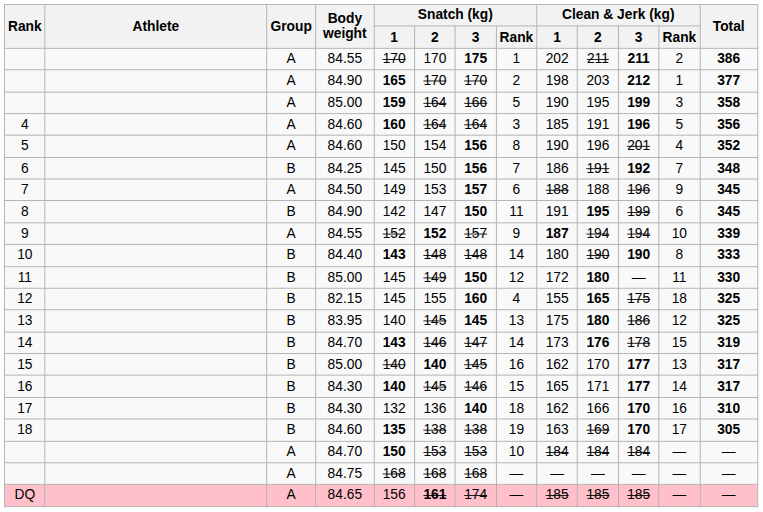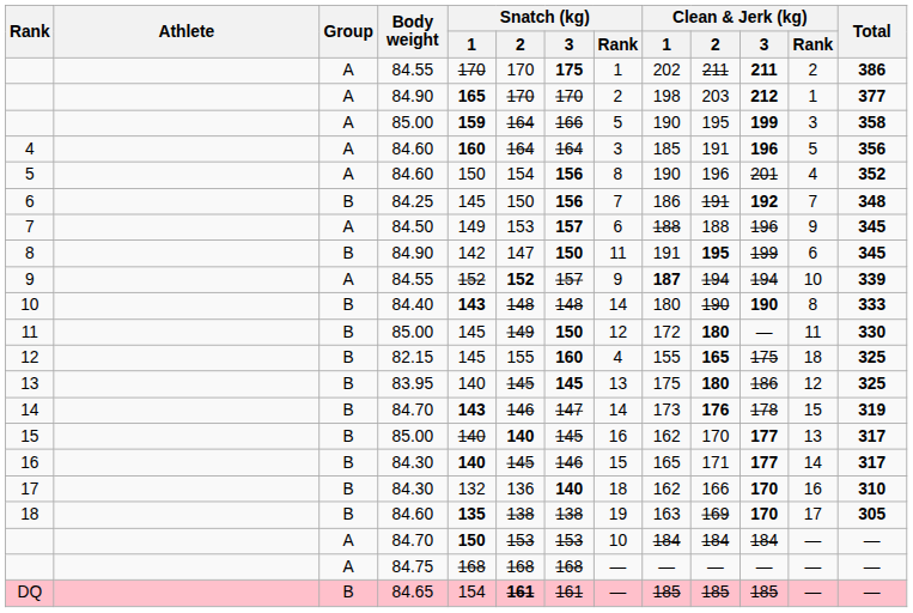 <table class = "wikitable" style="text-align:center;">
 <tr>
 <th rowspan=2 width=40>Rank</th>
 <th rowspan=2 width=250>Athlete</th>
 <th rowspan=2 width=50>Group</th>
 <th rowspan=2 width=60>Body weight</th>
 <th colspan=4>Snatch (kg)</th>
 <th colspan=4>Clean & Jerk (kg)</th>
 <th rowspan=2 width=60>Total</th>
 </tr>
 <tr>
 <th width=40>1</th>
 <th width=40>2</th>
 <th width=40>3</th>
 <th width=40>Rank</th>
 <th width=40>1</th>
 <th width=40>2</th>
 <th width=40>3</th>
 <th width=40>Rank</th>
 </tr>
 <tr>
 <td></td>
 <td align=left></td>
 <td>A</td>
 <td>84.55</td>
 <td><s>170</s></td>
 <td>170</td>
 <td><strong>175</strong></td>
 <td>1</td>
 <td>202</td>
 <td><s>211</s></td>
 <td><strong>211</strong></td>
 <td>2</td>
 <td><strong>386</strong></td>
 </tr>
 <tr>
 <td></td>
 <td align=left></td>
 <td>A</td>
 <td>84.90</td>
 <td><strong>165</strong></td>
 <td><s>170</s></td>
 <td><s>170</s></td>
 <td>2</td>
 <td>198</td>
 <td>203</td>
 <td><strong>212</strong></td>
 <td>1</td>
 <td><strong>377</strong></td>
 </tr>
 <tr>
 <td></td>
 <td align=left></td>
 <td>A</td>
 <td>85.00</td>
 <td><strong>159</strong></td>
 <td><s>164</s></td>
 <td><s>166</s></td>
 <td>5</td>
 <td>190</td>
 <td>195</td>
 <td><strong>199</strong></td>
 <td>3</td>
 <td><strong>358</strong></td>
 </tr>
 <tr>
 <td>4</td>
 <td align=left></td>
 <td>A</td>
 <td>84.60</td>
 <td><strong>160</strong></td>
 <td><s>164</s></td>
 <td><s>164</s></td>
 <td>3</td>
 <td>185</td>
 <td>191</td>
 <td><strong>196</strong></td>
 <td>5</td>
 <td><strong>356</strong></td>
 </tr>
 <tr>
 <td>5</td>
 <td align=left></td>
 <td>A</td>
 <td>84.60</td>
 <td>150</td>
 <td>154</td>
 <td><strong>156</strong></td>
 <td>8</td>
 <td>190</td>
 <td>196</td>
 <td><s>201</s></td>
 <td>4</td>
 <td><strong>352</strong></td>
 </tr>
 <tr>
 <td>6</td>
 <td align=left></td>
 <td>B</td>
 <td>84.25</td>
 <td>145</td>
 <td>150</td>
 <td><strong>156</strong></td>
 <td>7</td>
 <td>186</td>
 <td><s>191</s></td>
 <td><strong>192</strong></td>
 <td>7</td>
 <td><strong>348</strong></td>
 </tr>
 <tr>
 <td>7</td>
 <td align=left></td>
 <td>A</td>
 <td>84.50</td>
 <td>149</td>
 <td>153</td>
 <td><strong>157</strong></td>
 <td>6</td>
 <td><s>188</s></td>
 <td>188</td>
 <td><s>196</s></td>
 <td>9</td>
 <td><strong>345</strong></td>
 </tr>
 <tr>
 <td>8</td>
 <td align=left></td>
 <td>B</td>
 <td>84.90</td>
 <td>142</td>
 <td>147</td>
 <td><strong>150</strong></td>
 <td>11</td>
 <td>191</td>
 <td><strong>195</strong></td>
 <td><s>199</s></td>
 <td>6</td>
 <td><strong>345</strong></td>
 </tr>
 <tr>
 <td>9</td>
 <td align=left></td>
 <td>A</td>
 <td>84.55</td>
 <td><s>152</s></td>
 <td><strong>152</strong></td>
 <td><s>157</s></td>
 <td>9</td>
 <td><strong>187</strong></td>
 <td><s>194</s></td>
 <td><s>194</s></td>
 <td>10</td>
 <td><strong>339</strong></td>
 </tr>
 <tr>
 <td>10</td>
 <td align=left></td>
 <td>B</td>
 <td>84.40</td>
 <td><strong>143</strong></td>
 <td><s>148</s></td>
 <td><s>148</s></td>
 <td>14</td>
 <td>180</td>
 <td><s>190</s></td>
 <td><strong>190</strong></td>
 <td>8</td>
 <td><strong>333</strong></td>
 </tr>
 <tr>
 <td>11</td>
 <td align=left></td>
 <td>B</td>
 <td>85.00</td>
 <td>145</td>
 <td><s>149</s></td>
 <td><strong>150</strong></td>
 <td>12</td>
 <td>172</td>
 <td><strong>180</strong></td>
 <td>—</td>
 <td>11</td>
 <td><strong>330</strong></td>
 </tr>
 <tr>
 <td>12</td>
 <td align=left></td>
 <td>B</td>
 <td>82.15</td>
 <td>145</td>
 <td>155</td>
 <td><strong>160</strong></td>
 <td>4</td>
 <td>155</td>
 <td><strong>165</strong></td>
 <td><s>175</s></td>
 <td>18</td>
 <td><strong>325</strong></td>
 </tr>
 <tr>
 <td>13</td>
 <td align=left></td>
 <td>B</td>
 <td>83.95</td>
 <td>140</td>
 <td><s>145</s></td>
 <td><strong>145</strong></td>
 <td>13</td>
 <td>175</td>
 <td><strong>180</strong></td>
 <td><s>186</s></td>
 <td>12</td>
 <td><strong>325</strong></td>
 </tr>
 <tr>
 <td>14</td>
 <td align=left></td>
 <td>B</td>
 <td>84.70</td>
 <td><strong>143</strong></td>
 <td><s>146</s></td>
 <td><s>147</s></td>
 <td>14</td>
 <td>173</td>
 <td><strong>176</strong></td>
 <td><s>178</s></td>
 <td>15</td>
 <td><strong>319</strong></td>
 </tr>
 <tr>
 <td>15</td>
 <td align=left></td>
 <td>B</td>
 <td>85.00</td>
 <td><s>140</s></td>
 <td><strong>140</strong></td>
 <td><s>145</s></td>
 <td>16</td>
 <td>162</td>
 <td>170</td>
 <td><strong>177</strong></td>
 <td>13</td>
 <td><strong>317</strong></td>
 </tr>
 <tr>
 <td>16</td>
 <td align=left></td>
 <td>B</td>
 <td>84.30</td>
 <td><strong>140</strong></td>
 <td><s>145</s></td>
 <td><s>146</s></td>
 <td>15</td>
 <td>165</td>
 <td>171</td>
 <td><strong>177</strong></td>
 <td>14</td>
 <td><strong>317</strong></td>
 </tr>
 <tr>
 <td>17</td>
 <td align=left></td>
 <td>B</td>
 <td>84.30</td>
 <td>132</td>
 <td>136</td>
 <td><strong>140</strong></td>
 <td>18</td>
 <td>162</td>
 <td>166</td>
 <td><strong>170</strong></td>
 <td>16</td>
 <td><strong>310</strong></td>
 </tr>
 <tr>
 <td>18</td>
 <td align=left></td>
 <td>B</td>
 <td>84.60</td>
 <td><strong>135</strong></td>
 <td><s>138</s></td>
 <td><s>138</s></td>
 <td>19</td>
 <td>163</td>
 <td><s>169</s></td>
 <td><strong>170</strong></td>
 <td>17</td>
 <td><strong>305</strong></td>
 </tr>
 <tr>
 <td></td>
 <td align=left></td>
 <td>A</td>
 <td>84.70</td>
 <td><strong>150</strong></td>
 <td><s>153</s></td>
 <td><s>153</s></td>
 <td>10</td>
 <td><s>184</s></td>
 <td><s>184</s></td>
 <td><s>184</s></td>
 <td>—</td>
 <td>—</td>
 </tr>
 <tr>
 <td></td>
 <td align=left></td>
 <td>A</td>
 <td>84.75</td>
 <td><s>168</s></td>
 <td><s>168</s></td>
 <td><s>168</s></td>
 <td>—</td>
 <td>—</td>
 <td>—</td>
 <td>—</td>
 <td>—</td>
 <td>—</td>
 </tr>
 <tr bgcolor=pink>
 <td>DQ</td>
 <td align=left></td>
-<td>A</td>
+<td>B</td>
 <td>84.65</td>
-<td>156</td>
+<td>154</td>
 <td><strong><s>161</s></strong></td>
-<td><s>174</s></td>
+<td><s>161</s></td>
 <td>—</td>
 <td><s>185</s></td>
 <td><s>185</s></td>
 <td><s>185</s></td>
 <td>—</td>
 <td>—</td>
 </tr>
 </table>
